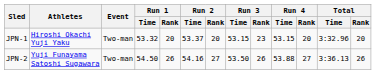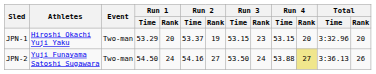 <table class="wikitable" border="1" style="font-size:90%">
 <tr>
 <th rowspan="2">Sled</th>
 <th rowspan="2">Athletes</th>
 <th rowspan="2">Event</th>
 <th colspan="2">Run 1</th>
 <th colspan="2">Run 2</th>
 <th colspan="2">Run 3</th>
 <th colspan="2">Run 4</th>
 <th colspan="2">Total</th>
 </tr>
 <tr>
 <th>Time</th>
 <th>Rank</th>
 <th>Time</th>
 <th>Rank</th>
 <th>Time</th>
 <th>Rank</th>
 <th>Time</th>
 <th>Rank</th>
 <th>Time</th>
 <th>Rank</th>
 </tr>
 <tr>
 <td align="center">JPN-1</td>
 <td><a href='#'>Hiroshi Okachi</a><br><a href='#'>Yuji Yaku</a></td>
 <td>Two-man</td>
-<td align="center">53.32</td>
+<td align="center">53.29</td>
 <td align="center">20</td>
 <td align="center">53.37</td>
-<td align="center">20</td>
+<td align="center">19</td>
 <td align="center">53.15</td>
 <td align="center">23</td>
 <td align="center">53.15</td>
 <td align="center">20</td>
 <td align="center">3:32.96</td>
 <td align="center">20</td>
 </tr>
 <tr>
 <td align="center">JPN-2</td>
 <td><a href='#'>Yuji Funayama</a><br><a href='#'>Satoshi Sugawara</a></td>
 <td>Two-man</td>
 <td align="center">54.50</td>
-<td align="center">26</td>
+<td align="center">24</td>
 <td align="center">54.16</td>
 <td align="center">27</td>
 <td align="center">53.50</td>
-<td align="center">26</td>
+<td align="center">24</td>
 <td align="center">53.88</td>
-<td align="center">27</td>
+<td align="center" style="background: khaki;">27</td>
 <td align="center">3:36.13</td>
 <td align="center">26</td>
 </tr>
 </table>
